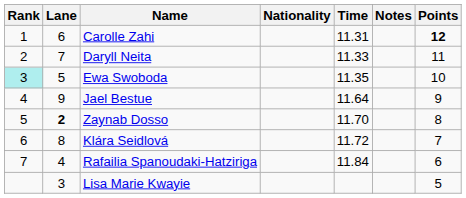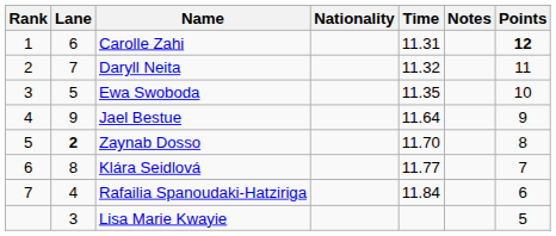 <table class="wikitable sortable" style="text-align:center; font-size:95%">
 <tr>
 <th>Rank</th>
 <th>Lane</th>
 <th>Name</th>
 <th>Nationality</th>
 <th>Time</th>
 <th>Notes</th>
 <th>Points</th>
 </tr>
 <tr>
 <td>1</td>
 <td>6</td>
 <td align=left><a href='#'>Carolle Zahi</a></td>
 <td align=left></td>
 <td>11.31</td>
 <td></td>
 <td><strong>12</strong></td>
 </tr>
 <tr>
 <td>2</td>
 <td>7</td>
 <td align=left><a href='#'>Daryll Neita</a></td>
 <td align=left></td>
-<td>11.33</td>
+<td>11.32</td>
 <td></td>
 <td>11</td>
 </tr>
 <tr>
-<td style="background: paleturquoise;">3</td>
+<td>3</td>
 <td>5</td>
 <td align=left><a href='#'>Ewa Swoboda</a></td>
 <td align=left></td>
 <td>11.35</td>
 <td></td>
 <td>10</td>
 </tr>
 <tr>
 <td>4</td>
 <td>9</td>
 <td align=left><a href='#'>Jael Bestue</a></td>
 <td align=left></td>
 <td>11.64</td>
 <td></td>
 <td>9</td>
 </tr>
 <tr>
 <td>5</td>
 <td><strong>2</strong></td>
 <td align=left><a href='#'>Zaynab Dosso</a></td>
 <td align=left></td>
 <td>11.70</td>
 <td></td>
 <td>8</td>
 </tr>
 <tr>
 <td>6</td>
 <td>8</td>
 <td align=left><a href='#'>Klára Seidlová</a></td>
 <td align=left></td>
-<td>11.72</td>
+<td>11.77</td>
 <td></td>
 <td>7</td>
 </tr>
 <tr>
 <td>7</td>
 <td>4</td>
 <td align=left><a href='#'>Rafailia Spanoudaki-Hatziriga</a></td>
 <td align=left></td>
 <td>11.84</td>
 <td></td>
 <td>6</td>
 </tr>
 <tr>
 <td></td>
 <td>3</td>
 <td align=left><a href='#'>Lisa Marie Kwayie</a></td>
 <td align=left></td>
 <td></td>
 <td></td>
 <td>5</td>
 </tr>
 </table>
